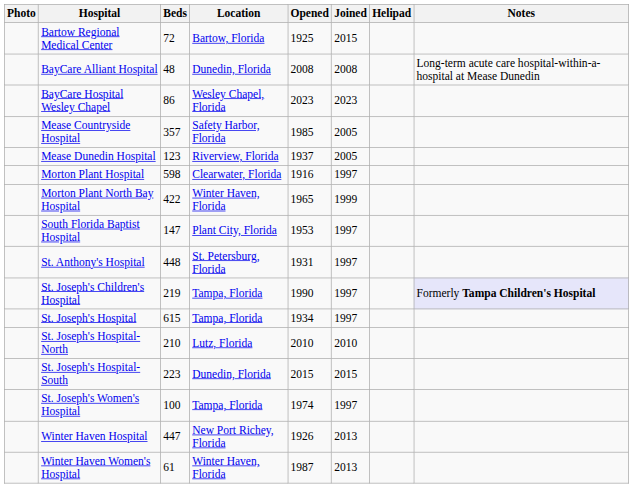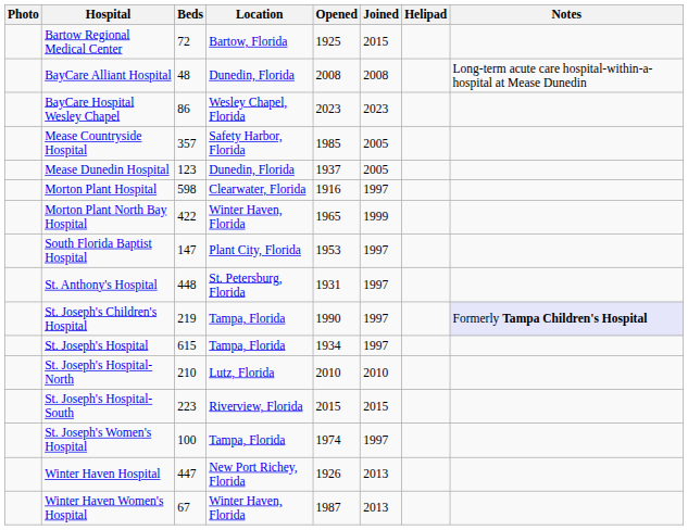 <table class="wikitable sortable">
 <tr>
 <th>Photo</th>
 <th>Hospital</th>
 <th>Beds</th>
 <th>Location</th>
 <th>Opened</th>
 <th>Joined</th>
 <th>Helipad</th>
 <th>Notes</th>
 </tr>
 <tr>
 <td></td>
 <td><a href='#'>Bartow Regional Medical Center</a></td>
 <td>72</td>
 <td><a href='#'>Bartow, Florida</a></td>
 <td>1925</td>
 <td>2015</td>
 <td></td>
 <td></td>
 </tr>
 <tr>
 <td></td>
 <td><a href='#'>BayCare Alliant Hospital</a></td>
 <td>48</td>
 <td><a href='#'>Dunedin, Florida</a></td>
 <td>2008</td>
 <td>2008</td>
 <td></td>
 <td>Long-term acute care hospital-within-a-hospital at Mease Dunedin</td>
 </tr>
 <tr>
 <td></td>
 <td><a href='#'>BayCare Hospital Wesley Chapel</a></td>
 <td>86</td>
 <td><a href='#'>Wesley Chapel, Florida</a></td>
 <td>2023</td>
 <td>2023</td>
 <td></td>
 <td></td>
 </tr>
 <tr>
 <td></td>
 <td><a href='#'>Mease Countryside Hospital</a></td>
 <td>357</td>
 <td><a href='#'>Safety Harbor, Florida</a></td>
 <td>1985</td>
 <td>2005</td>
 <td></td>
 <td></td>
 </tr>
 <tr>
 <td></td>
 <td><a href='#'>Mease Dunedin Hospital</a></td>
 <td>123</td>
-<td><a href='#'>Riverview, Florida</a></td>
+<td><a href='#'>Dunedin, Florida</a></td>
 <td>1937</td>
 <td>2005</td>
 <td></td>
 <td></td>
 </tr>
 <tr>
 <td></td>
 <td><a href='#'>Morton Plant Hospital</a></td>
 <td>598</td>
 <td><a href='#'>Clearwater, Florida</a></td>
 <td>1916</td>
 <td>1997</td>
 <td></td>
 <td></td>
 </tr>
 <tr>
 <td></td>
 <td><a href='#'>Morton Plant North Bay Hospital</a></td>
 <td>422</td>
 <td><a href='#'>Winter Haven, Florida</a></td>
 <td>1965</td>
 <td>1999</td>
 <td></td>
 <td></td>
 </tr>
 <tr>
 <td></td>
 <td><a href='#'>South Florida Baptist Hospital</a></td>
 <td>147</td>
 <td><a href='#'>Plant City, Florida</a></td>
 <td>1953</td>
 <td>1997</td>
 <td></td>
 <td></td>
 </tr>
 <tr>
 <td></td>
 <td><a href='#'>St. Anthony's Hospital</a></td>
 <td>448</td>
 <td><a href='#'>St. Petersburg, Florida</a></td>
 <td>1931</td>
 <td>1997</td>
 <td></td>
 <td></td>
 </tr>
 <tr>
 <td></td>
 <td><a href='#'>St. Joseph's Children's Hospital</a></td>
 <td>219</td>
 <td><a href='#'>Tampa, Florida</a></td>
 <td>1990</td>
 <td>1997</td>
 <td></td>
 <td style="background: lavender;">Formerly <strong>Tampa Children's Hospital</strong></td>
 </tr>
 <tr>
 <td></td>
 <td><a href='#'>St. Joseph's Hospital</a></td>
 <td>615</td>
 <td><a href='#'>Tampa, Florida</a></td>
 <td>1934</td>
 <td>1997</td>
 <td></td>
 <td></td>
 </tr>
 <tr>
 <td></td>
 <td><a href='#'>St. Joseph's Hospital-North</a></td>
 <td>210</td>
 <td><a href='#'>Lutz, Florida</a></td>
 <td>2010</td>
 <td>2010</td>
 <td></td>
 <td></td>
 </tr>
 <tr>
 <td></td>
 <td><a href='#'>St. Joseph's Hospital-South</a></td>
 <td>223</td>
-<td><a href='#'>Dunedin, Florida</a></td>
+<td><a href='#'>Riverview, Florida</a></td>
 <td>2015</td>
 <td>2015</td>
 <td></td>
 <td></td>
 </tr>
 <tr>
 <td></td>
 <td><a href='#'>St. Joseph's Women's Hospital</a></td>
 <td>100</td>
 <td><a href='#'>Tampa, Florida</a></td>
 <td>1974</td>
 <td>1997</td>
 <td></td>
 <td></td>
 </tr>
 <tr>
 <td></td>
 <td><a href='#'>Winter Haven Hospital</a></td>
 <td>447</td>
 <td><a href='#'>New Port Richey, Florida</a></td>
 <td>1926</td>
 <td>2013</td>
 <td></td>
 <td></td>
 </tr>
 <tr>
 <td></td>
 <td><a href='#'>Winter Haven Women's Hospital</a></td>
-<td>61</td>
+<td>67</td>
 <td><a href='#'>Winter Haven, Florida</a></td>
 <td>1987</td>
 <td>2013</td>
 <td></td>
 <td></td>
 </tr>
 </table>
